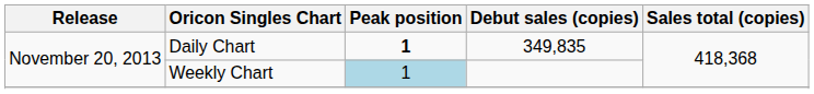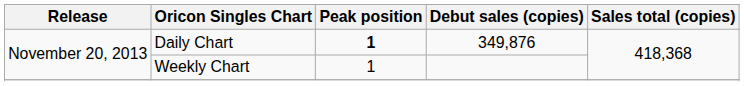 <table class="wikitable">
 <tr>
 <th>Release</th>
 <th>Oricon Singles Chart</th>
 <th>Peak position</th>
 <th>Debut sales (copies)</th>
 <th>Sales total (copies)</th>
 </tr>
 <tr>
 <td rowspan="3">November 20, 2013</td>
 <td>Daily Chart</td>
 <td align="center"><strong>1</strong></td>
-<td align="center">349,835</td>
+<td align="center">349,876</td>
 <td style="text-align:center;" rowspan="3">418,368</td>
 </tr>
 <tr>
 <td>Weekly Chart</td>
-<td align="center" style="background: lightblue;">1</td>
+<td align="center">1</td>
 <td align="center"></td>
 </tr>
 <tr>
 </tr>
 <tr>
 </tr>
 </table>
